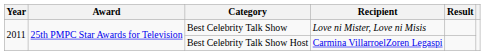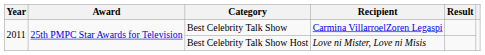 <table class="wikitable">
 <tr>
 <th>Year</th>
 <th>Award</th>
 <th>Category</th>
 <th>Recipient</th>
 <th>Result</th>
 <th></th>
 </tr>
 <tr>
 <td rowspan=2>2011</td>
 <td rowspan=2><a href='#'>25th PMPC Star Awards for Television</a></td>
 <td>Best Celebrity Talk Show</td>
-<td><em>Love ni Mister, Love ni Misis</em></td>
+<td><a href='#'>Carmina Villarroel</a><a href='#'>Zoren Legaspi</a></td>
 <td></td>
 <td rowspan=2></td>
 </tr>
 <tr>
 <td>Best Celebrity Talk Show Host</td>
-<td><a href='#'>Carmina Villarroel</a><a href='#'>Zoren Legaspi</a></td>
+<td><em>Love ni Mister, Love ni Misis</em></td>
 <td></td>
 </tr>
 </table>
